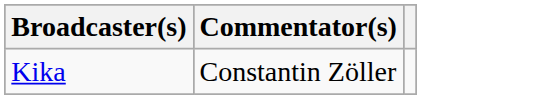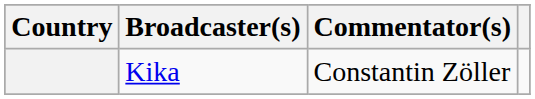 <table class="wikitable plainrowheaders">
 <tr>
+<th scope="col">Country</th>
 <th scope="col">Broadcaster(s)</th>
 <th scope="col">Commentator(s)</th>
 <th scope="col"></th>
 </tr>
 <tr>
+<th scope="row"></th>
 <td><a href='#'>Kika</a></td>
 <td>Constantin Zöller</td>
 <td></td>
 </tr>
 </table>
